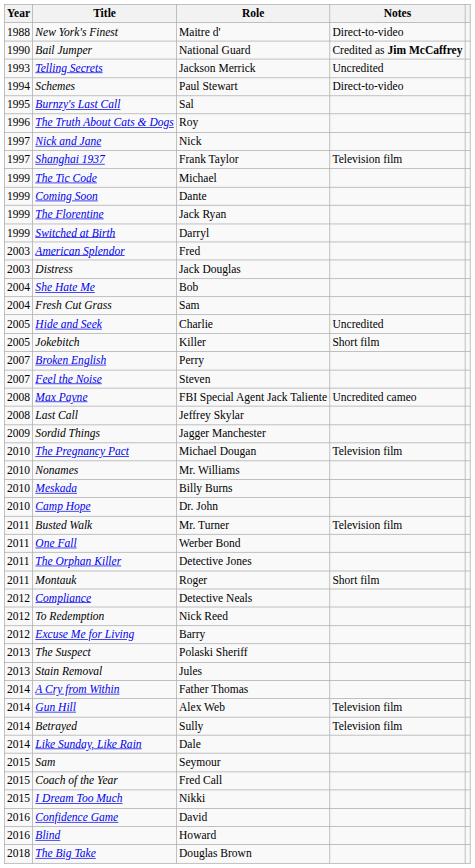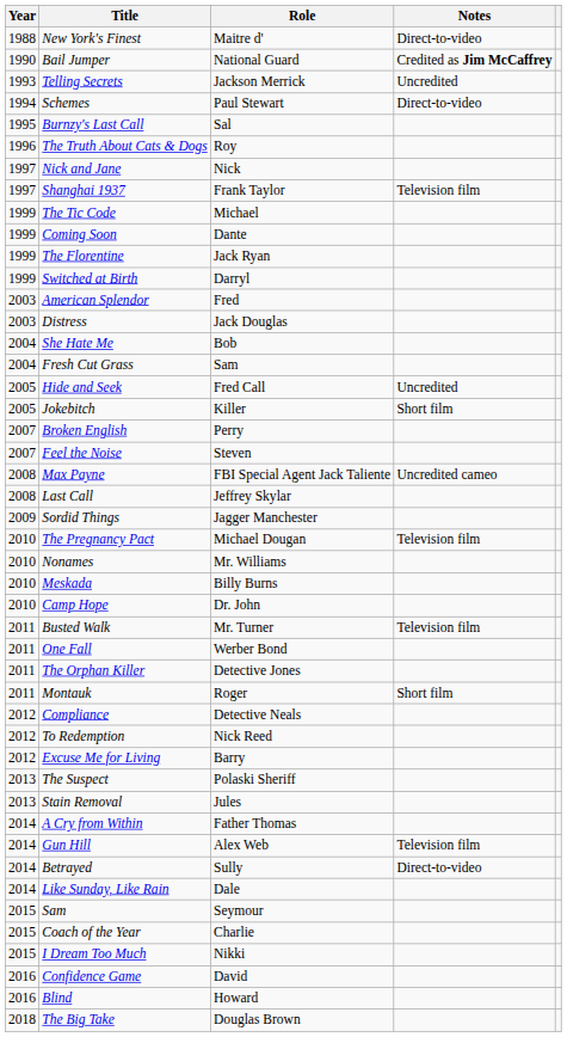 <table class="wikitable sortable">
 <tr>
 <th>Year</th>
 <th>Title</th>
 <th>Role</th>
 <th>Notes</th>
 <th class="unsortable"></th>
 </tr>
 <tr>
 <td>1988</td>
 <td><em>New York's Finest</em></td>
 <td>Maitre d'</td>
 <td>Direct-to-video</td>
 <td></td>
 </tr>
 <tr>
 <td>1990</td>
 <td><em>Bail Jumper</em></td>
 <td>National Guard</td>
 <td>Credited as <strong>Jim McCaffrey</strong></td>
 <td></td>
 </tr>
 <tr>
 <td>1993</td>
 <td><em><a href='#'>Telling Secrets</a></em></td>
 <td>Jackson Merrick</td>
 <td>Uncredited</td>
 <td></td>
 </tr>
 <tr>
 <td>1994</td>
 <td><em>Schemes</em></td>
 <td>Paul Stewart</td>
 <td>Direct-to-video</td>
 <td></td>
 </tr>
 <tr>
 <td>1995</td>
 <td><em><a href='#'>Burnzy's Last Call</a></em></td>
 <td>Sal</td>
 <td></td>
 <td></td>
 </tr>
 <tr>
 <td>1996</td>
 <td><em><a href='#'>The Truth About Cats & Dogs</a></em></td>
 <td>Roy</td>
 <td></td>
 <td></td>
 </tr>
 <tr>
 <td>1997</td>
 <td><em><a href='#'>Nick and Jane</a></em></td>
 <td>Nick</td>
 <td></td>
 <td></td>
 </tr>
 <tr>
 <td>1997</td>
 <td><em><a href='#'>Shanghai 1937</a></em></td>
 <td>Frank Taylor</td>
 <td>Television film</td>
 <td></td>
 </tr>
 <tr>
 <td>1999</td>
 <td><em><a href='#'>The Tic Code</a></em></td>
 <td>Michael</td>
 <td></td>
 <td></td>
 </tr>
 <tr>
 <td>1999</td>
 <td><em><a href='#'>Coming Soon</a></em></td>
 <td>Dante</td>
 <td></td>
 <td></td>
 </tr>
 <tr>
 <td>1999</td>
 <td><em><a href='#'>The Florentine</a></em></td>
 <td>Jack Ryan</td>
 <td></td>
 <td></td>
 </tr>
 <tr>
 <td>1999</td>
 <td><em><a href='#'>Switched at Birth</a></em></td>
 <td>Darryl</td>
 <td></td>
 <td></td>
 </tr>
 <tr>
 <td>2003</td>
 <td><em><a href='#'>American Splendor</a></em></td>
 <td>Fred</td>
 <td></td>
 <td></td>
 </tr>
 <tr>
 <td>2003</td>
 <td><em>Distress</em></td>
 <td>Jack Douglas</td>
 <td></td>
 <td></td>
 </tr>
 <tr>
 <td>2004</td>
 <td><em><a href='#'>She Hate Me</a></em></td>
 <td>Bob</td>
 <td></td>
 <td></td>
 </tr>
 <tr>
 <td>2004</td>
 <td><em>Fresh Cut Grass</em></td>
 <td>Sam</td>
 <td></td>
 <td></td>
 </tr>
 <tr>
 <td>2005</td>
 <td><em><a href='#'>Hide and Seek</a></em></td>
-<td>Charlie</td>
+<td>Fred Call</td>
 <td>Uncredited</td>
 <td></td>
 </tr>
 <tr>
 <td>2005</td>
 <td><em>Jokebitch</em></td>
 <td>Killer</td>
 <td>Short film</td>
 <td></td>
 </tr>
 <tr>
 <td>2007</td>
 <td><em><a href='#'>Broken English</a></em></td>
 <td>Perry</td>
 <td></td>
 <td></td>
 </tr>
 <tr>
 <td>2007</td>
 <td><em><a href='#'>Feel the Noise</a></em></td>
 <td>Steven</td>
 <td></td>
 <td></td>
 </tr>
 <tr>
 <td>2008</td>
 <td><em><a href='#'>Max Payne</a></em></td>
 <td>FBI Special Agent Jack Taliente</td>
 <td>Uncredited cameo</td>
 <td></td>
 </tr>
 <tr>
 <td>2008</td>
 <td><em>Last Call</em></td>
 <td>Jeffrey Skylar</td>
 <td></td>
 <td></td>
 </tr>
 <tr>
 <td>2009</td>
 <td><em>Sordid Things</em></td>
 <td>Jagger Manchester</td>
 <td></td>
 <td></td>
 </tr>
 <tr>
 <td>2010</td>
 <td><em><a href='#'>The Pregnancy Pact</a></em></td>
 <td>Michael Dougan</td>
 <td>Television film</td>
 <td></td>
 </tr>
 <tr>
 <td>2010</td>
 <td><em>Nonames</em></td>
 <td>Mr. Williams</td>
 <td></td>
 <td></td>
 </tr>
 <tr>
 <td>2010</td>
 <td><em><a href='#'>Meskada</a></em></td>
 <td>Billy Burns</td>
 <td></td>
 <td></td>
 </tr>
 <tr>
 <td>2010</td>
 <td><em><a href='#'>Camp Hope</a></em></td>
 <td>Dr. John</td>
 <td></td>
 <td></td>
 </tr>
 <tr>
 <td>2011</td>
 <td><em>Busted Walk</em></td>
 <td>Mr. Turner</td>
 <td>Television film</td>
 <td></td>
 </tr>
 <tr>
 <td>2011</td>
 <td><em><a href='#'>One Fall</a></em></td>
 <td>Werber Bond</td>
 <td></td>
 <td></td>
 </tr>
 <tr>
 <td>2011</td>
 <td><em><a href='#'>The Orphan Killer</a></em></td>
 <td>Detective Jones</td>
 <td></td>
 <td></td>
 </tr>
 <tr>
 <td>2011</td>
 <td><em>Montauk</em></td>
 <td>Roger</td>
 <td>Short film</td>
 <td></td>
 </tr>
 <tr>
 <td>2012</td>
 <td><em><a href='#'>Compliance</a></em></td>
 <td>Detective Neals</td>
 <td></td>
 <td></td>
 </tr>
 <tr>
 <td>2012</td>
 <td><em>To Redemption</em></td>
 <td>Nick Reed</td>
 <td></td>
 <td></td>
 </tr>
 <tr>
 <td>2012</td>
 <td><em><a href='#'>Excuse Me for Living</a></em></td>
 <td>Barry</td>
 <td></td>
 <td></td>
 </tr>
 <tr>
 <td>2013</td>
 <td><em>The Suspect</em></td>
 <td>Polaski Sheriff</td>
 <td></td>
 <td></td>
 </tr>
 <tr>
 <td>2013</td>
 <td><em>Stain Removal</em></td>
 <td>Jules</td>
 <td></td>
 <td></td>
 </tr>
 <tr>
 <td>2014</td>
 <td><em><a href='#'>A Cry from Within</a></em></td>
 <td>Father Thomas</td>
 <td></td>
 <td></td>
 </tr>
 <tr>
 <td>2014</td>
 <td><em><a href='#'>Gun Hill</a></em></td>
 <td>Alex Web</td>
 <td>Television film</td>
 <td></td>
 </tr>
 <tr>
 <td>2014</td>
 <td><em>Betrayed</em></td>
 <td>Sully</td>
-<td>Television film</td>
+<td>Direct-to-video</td>
 <td></td>
 </tr>
 <tr>
 <td>2014</td>
 <td><em><a href='#'>Like Sunday, Like Rain</a></em></td>
 <td>Dale</td>
 <td></td>
 <td></td>
 </tr>
 <tr>
 <td>2015</td>
 <td><em>Sam</em></td>
 <td>Seymour</td>
 <td></td>
 <td></td>
 </tr>
 <tr>
 <td>2015</td>
 <td><em>Coach of the Year</em></td>
-<td>Fred Call</td>
+<td>Charlie</td>
 <td></td>
 <td></td>
 </tr>
 <tr>
 <td>2015</td>
 <td><em><a href='#'>I Dream Too Much</a></em></td>
 <td>Nikki</td>
 <td></td>
 <td></td>
 </tr>
 <tr>
 <td>2016</td>
 <td><em><a href='#'>Confidence Game</a></em></td>
 <td>David</td>
 <td></td>
 <td></td>
 </tr>
 <tr>
 <td>2016</td>
 <td><em><a href='#'>Blind</a></em></td>
 <td>Howard</td>
 <td></td>
 <td></td>
 </tr>
 <tr>
 <td>2018</td>
 <td><em><a href='#'>The Big Take</a></em></td>
 <td>Douglas Brown</td>
 <td></td>
 <td></td>
 </tr>
 </table>
